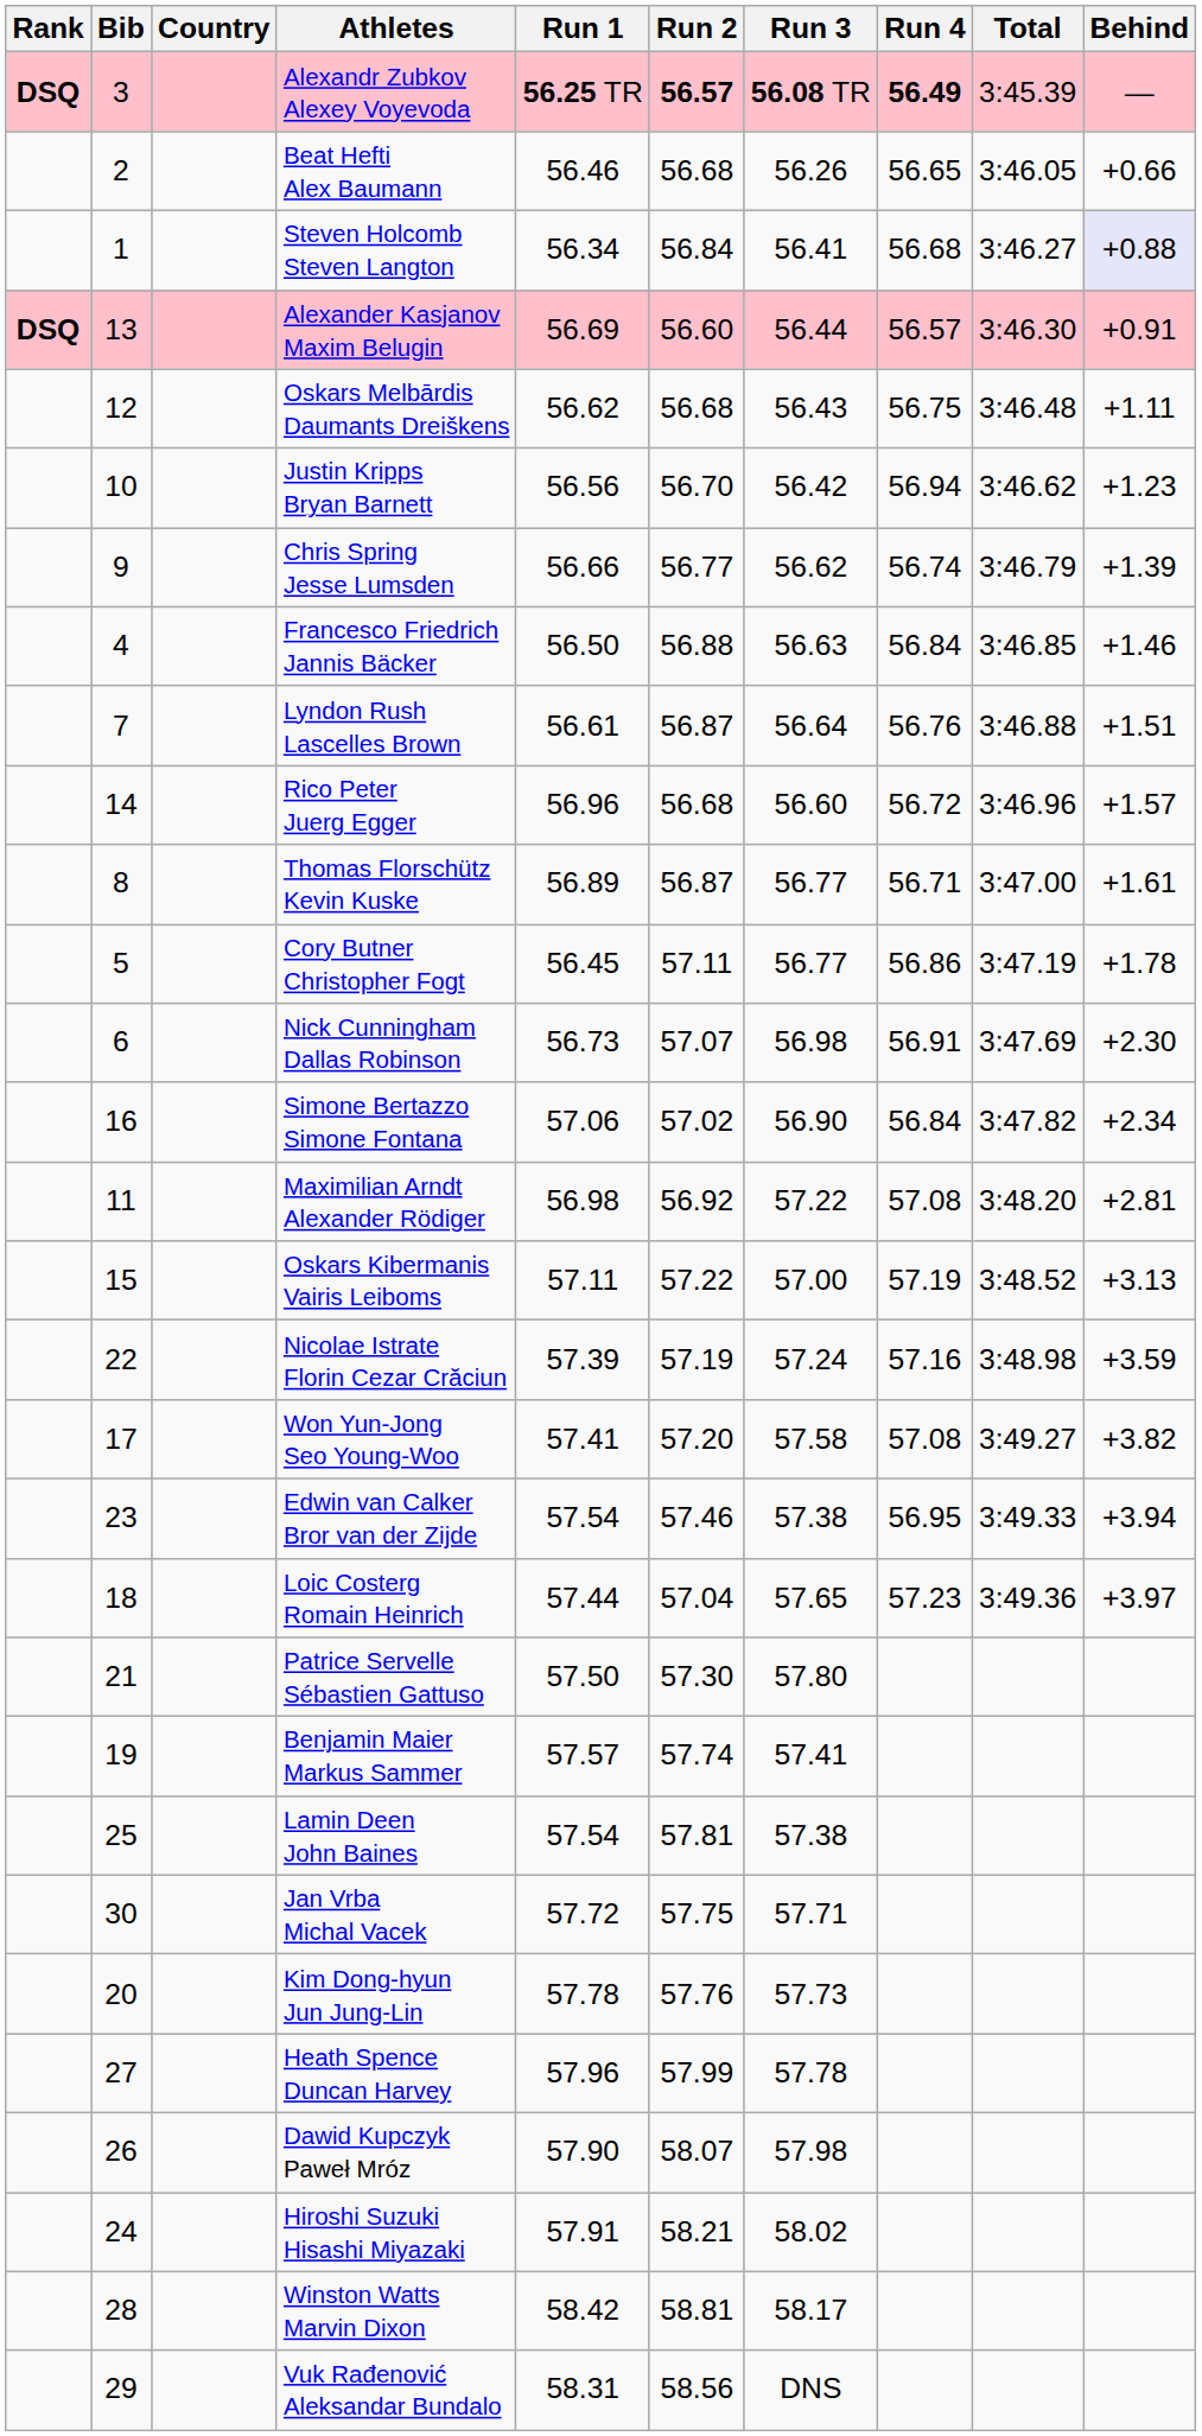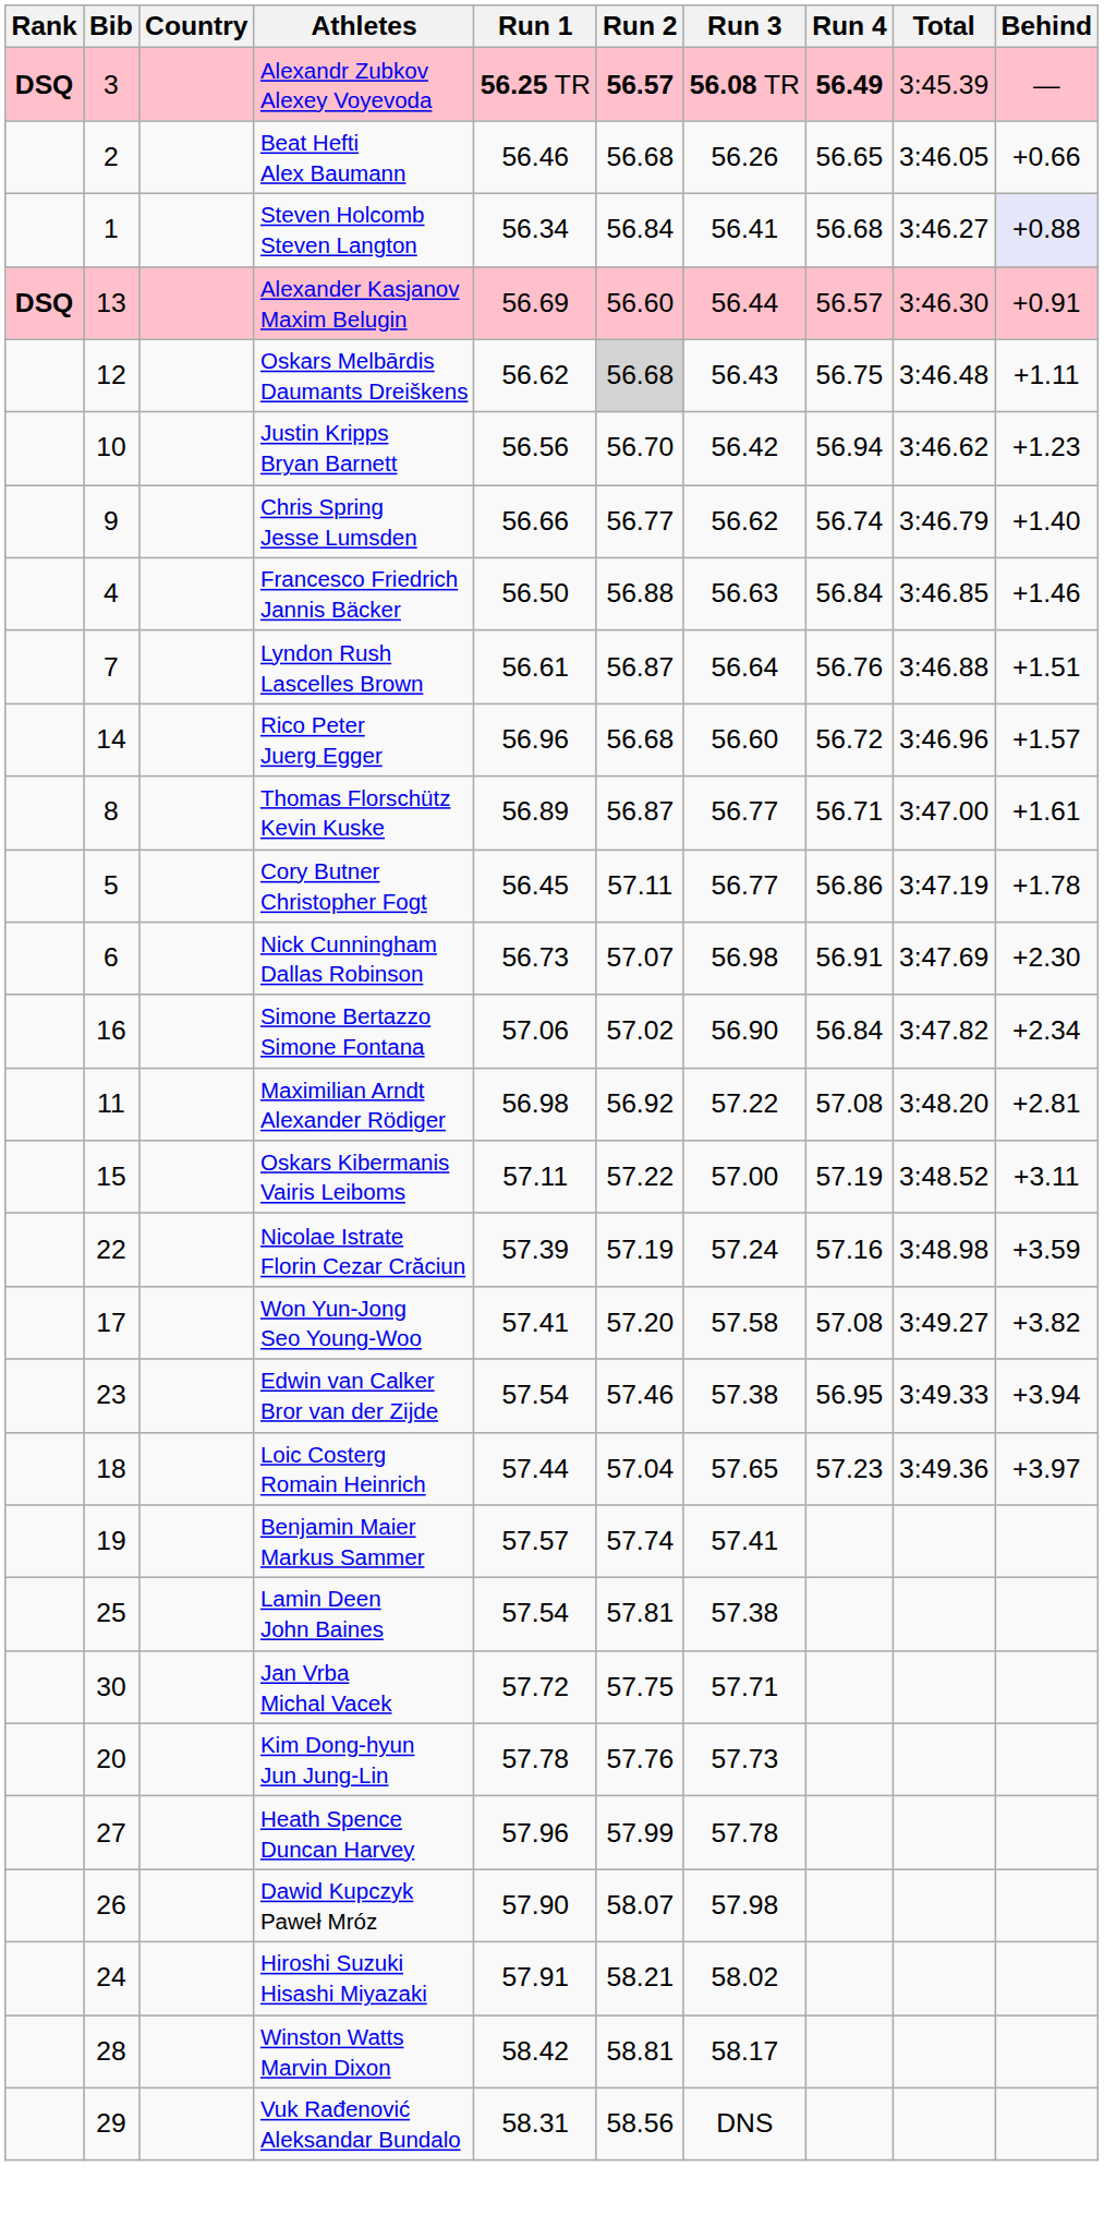 <table class="wikitable sortable" style="text-align:center">
 <tr>
 <th>Rank</th>
 <th>Bib</th>
 <th>Country</th>
 <th>Athletes</th>
 <th>Run 1</th>
 <th>Run 2</th>
 <th>Run 3</th>
 <th>Run 4</th>
 <th>Total</th>
 <th>Behind</th>
 </tr>
 <tr bgcolor=pink>
 <td><strong>DSQ</strong></td>
 <td>3</td>
 <td align="left"></td>
 <td align="left"><small><a href='#'>Alexandr Zubkov</a> <br> <a href='#'>Alexey Voyevoda</a></small></td>
 <td><strong>56.25</strong> TR</td>
 <td><strong>56.57</strong></td>
 <td><strong>56.08</strong> TR</td>
 <td><strong>56.49</strong></td>
 <td>3:45.39</td>
 <td>—</td>
 </tr>
 <tr>
 <td></td>
 <td>2</td>
 <td align="left"></td>
 <td align="left"><small><a href='#'>Beat Hefti</a> <br> <a href='#'>Alex Baumann</a> </small></td>
 <td>56.46</td>
 <td>56.68</td>
 <td>56.26</td>
 <td>56.65</td>
 <td>3:46.05</td>
 <td>+0.66</td>
 </tr>
 <tr>
 <td></td>
 <td>1</td>
 <td align="left"></td>
 <td align="left"><small><a href='#'>Steven Holcomb</a> <br> <a href='#'>Steven Langton</a></small></td>
 <td>56.34</td>
 <td>56.84</td>
 <td>56.41</td>
 <td>56.68</td>
 <td>3:46.27</td>
 <td style="background: lavender;">+0.88</td>
 </tr>
 <tr bgcolor=pink>
 <td><strong>DSQ</strong></td>
 <td>13</td>
 <td align="left"></td>
 <td align="left"><small><a href='#'>Alexander Kasjanov</a> <br> <a href='#'>Maxim Belugin</a></small></td>
 <td>56.69</td>
 <td>56.60</td>
 <td>56.44</td>
 <td>56.57</td>
 <td>3:46.30</td>
 <td>+0.91</td>
 </tr>
 <tr>
 <td></td>
 <td>12</td>
 <td align="left"></td>
 <td align="left"><small><a href='#'>Oskars Melbārdis</a> <br> <a href='#'>Daumants Dreiškens</a> </small></td>
 <td>56.62</td>
-<td>56.68</td>
+<td style="background: lightgrey;">56.68</td>
 <td>56.43</td>
 <td>56.75</td>
 <td>3:46.48</td>
 <td>+1.11</td>
 </tr>
 <tr>
 <td></td>
 <td>10</td>
 <td align="left"></td>
 <td align="left"><small><a href='#'>Justin Kripps</a> <br> <a href='#'>Bryan Barnett</a> </small></td>
 <td>56.56</td>
 <td>56.70</td>
 <td>56.42</td>
 <td>56.94</td>
 <td>3:46.62</td>
 <td>+1.23</td>
 </tr>
 <tr>
 <td></td>
 <td>9</td>
 <td align="left"></td>
 <td align="left"><small><a href='#'>Chris Spring</a> <br> <a href='#'>Jesse Lumsden</a> </small></td>
 <td>56.66</td>
 <td>56.77</td>
 <td>56.62</td>
 <td>56.74</td>
 <td>3:46.79</td>
-<td>+1.39</td>
+<td>+1.40</td>
 </tr>
 <tr>
 <td></td>
 <td>4</td>
 <td align="left"></td>
 <td align="left"><small><a href='#'>Francesco Friedrich</a> <br> <a href='#'>Jannis Bäcker</a></small></td>
 <td>56.50</td>
 <td>56.88</td>
 <td>56.63</td>
 <td>56.84</td>
 <td>3:46.85</td>
 <td>+1.46</td>
 </tr>
 <tr>
 <td></td>
 <td>7</td>
 <td align="left"></td>
 <td align="left"><small><a href='#'>Lyndon Rush</a> <br> <a href='#'>Lascelles Brown</a></small></td>
 <td>56.61</td>
 <td>56.87</td>
 <td>56.64</td>
 <td>56.76</td>
 <td>3:46.88</td>
 <td>+1.51</td>
 </tr>
 <tr>
 <td></td>
 <td>14</td>
 <td align="left"></td>
 <td align="left"><small><a href='#'>Rico Peter</a> <br> <a href='#'>Juerg Egger</a> </small></td>
 <td>56.96</td>
 <td>56.68</td>
 <td>56.60</td>
 <td>56.72</td>
 <td>3:46.96</td>
 <td>+1.57</td>
 </tr>
 <tr>
 <td></td>
 <td>8</td>
 <td align="left"></td>
 <td align="left"><small><a href='#'>Thomas Florschütz</a> <br> <a href='#'>Kevin Kuske</a> </small></td>
 <td>56.89</td>
 <td>56.87</td>
 <td>56.77</td>
 <td>56.71</td>
 <td>3:47.00</td>
 <td>+1.61</td>
 </tr>
 <tr>
 <td></td>
 <td>5</td>
 <td align="left"></td>
 <td align="left"><small><a href='#'>Cory Butner</a> <br> <a href='#'>Christopher Fogt</a></small></td>
 <td>56.45</td>
 <td>57.11</td>
 <td>56.77</td>
 <td>56.86</td>
 <td>3:47.19</td>
 <td>+1.78</td>
 </tr>
 <tr>
 <td></td>
 <td>6</td>
 <td align="left"></td>
 <td align="left"><small><a href='#'>Nick Cunningham</a> <br> <a href='#'>Dallas Robinson</a></small></td>
 <td>56.73</td>
 <td>57.07</td>
 <td>56.98</td>
 <td>56.91</td>
 <td>3:47.69</td>
 <td>+2.30</td>
 </tr>
 <tr>
 <td></td>
 <td>16</td>
 <td align="left"></td>
 <td align="left"><small><a href='#'>Simone Bertazzo</a> <br> <a href='#'>Simone Fontana</a></small></td>
 <td>57.06</td>
 <td>57.02</td>
 <td>56.90</td>
 <td>56.84</td>
 <td>3:47.82</td>
 <td>+2.34</td>
 </tr>
 <tr>
 <td></td>
 <td>11</td>
 <td align="left"></td>
 <td align="left"><small><a href='#'>Maximilian Arndt</a> <br> <a href='#'>Alexander Rödiger</a></small></td>
 <td>56.98</td>
 <td>56.92</td>
 <td>57.22</td>
 <td>57.08</td>
 <td>3:48.20</td>
 <td>+2.81</td>
 </tr>
 <tr>
 <td></td>
 <td>15</td>
 <td align="left"></td>
 <td align="left"><small><a href='#'>Oskars Kibermanis</a> <br> <a href='#'>Vairis Leiboms</a></small></td>
 <td>57.11</td>
 <td>57.22</td>
 <td>57.00</td>
 <td>57.19</td>
 <td>3:48.52</td>
-<td>+3.13</td>
+<td>+3.11</td>
 </tr>
 <tr>
 <td></td>
 <td>22</td>
 <td align="left"></td>
 <td align="left"><small><a href='#'>Nicolae Istrate</a> <br> <a href='#'>Florin Cezar Crăciun</a> </small></td>
 <td>57.39</td>
 <td>57.19</td>
 <td>57.24</td>
 <td>57.16</td>
 <td>3:48.98</td>
 <td>+3.59</td>
 </tr>
 <tr>
 <td></td>
 <td>17</td>
 <td align="left"></td>
 <td align="left"><small><a href='#'>Won Yun-Jong</a> <br> <a href='#'>Seo Young-Woo</a></small></td>
 <td>57.41</td>
 <td>57.20</td>
 <td>57.58</td>
 <td>57.08</td>
 <td>3:49.27</td>
 <td>+3.82</td>
 </tr>
 <tr>
 <td></td>
 <td>23</td>
 <td align="left"></td>
 <td align="left"><small><a href='#'>Edwin van Calker</a> <br> <a href='#'>Bror van der Zijde</a> </small></td>
 <td>57.54</td>
 <td>57.46</td>
 <td>57.38</td>
 <td>56.95</td>
 <td>3:49.33</td>
 <td>+3.94</td>
 </tr>
 <tr>
 <td></td>
 <td>18</td>
 <td align="left"></td>
 <td align="left"><small><a href='#'>Loic Costerg</a> <br> <a href='#'>Romain Heinrich</a></small></td>
 <td>57.44</td>
 <td>57.04</td>
 <td>57.65</td>
 <td>57.23</td>
 <td>3:49.36</td>
 <td>+3.97</td>
-</tr>
-<tr>
-<td></td>
-<td>21</td>
-<td align="left"></td>
-<td align="left"><small><a href='#'>Patrice Servelle</a> <br> <a href='#'>Sébastien Gattuso</a> </small></td>
-<td>57.50</td>
-<td>57.30</td>
-<td>57.80</td>
-<td></td>
-<td></td>
-<td></td>
 </tr>
 <tr>
 <td></td>
 <td>19</td>
 <td align="left"></td>
 <td align="left"><small><a href='#'>Benjamin Maier</a> <br> <a href='#'>Markus Sammer</a></small></td>
 <td>57.57</td>
 <td>57.74</td>
 <td>57.41</td>
 <td></td>
 <td></td>
 <td></td>
 </tr>
 <tr>
 <td></td>
 <td>25</td>
 <td align="left"></td>
 <td align="left"><small><a href='#'>Lamin Deen</a> <br> <a href='#'>John Baines</a></small></td>
 <td>57.54</td>
 <td>57.81</td>
 <td>57.38</td>
 <td></td>
 <td></td>
 <td></td>
 </tr>
 <tr>
 <td></td>
 <td>30</td>
 <td align="left"></td>
 <td align="left"><small><a href='#'>Jan Vrba</a> <br> <a href='#'>Michal Vacek</a></small></td>
 <td>57.72</td>
 <td>57.75</td>
 <td>57.71</td>
 <td></td>
 <td></td>
 <td></td>
 </tr>
 <tr>
 <td></td>
 <td>20</td>
 <td align="left"></td>
 <td align="left"><small><a href='#'>Kim Dong-hyun</a> <br> <a href='#'>Jun Jung-Lin</a></small></td>
 <td>57.78</td>
 <td>57.76</td>
 <td>57.73</td>
 <td></td>
 <td></td>
 <td></td>
 </tr>
 <tr>
 <td></td>
 <td>27</td>
 <td align="left"></td>
 <td align="left"><small><a href='#'>Heath Spence</a> <br> <a href='#'>Duncan Harvey</a></small></td>
 <td>57.96</td>
 <td>57.99</td>
 <td>57.78</td>
 <td></td>
 <td></td>
 <td></td>
 </tr>
 <tr>
 <td></td>
 <td>26</td>
 <td align="left"></td>
 <td align="left"><small><a href='#'>Dawid Kupczyk</a> <br> Paweł Mróz </small></td>
 <td>57.90</td>
 <td>58.07</td>
 <td>57.98</td>
 <td></td>
 <td></td>
 <td></td>
 </tr>
 <tr>
 <td></td>
 <td>24</td>
 <td align="left"></td>
 <td align="left"><small><a href='#'>Hiroshi Suzuki</a> <br> <a href='#'>Hisashi Miyazaki</a></small></td>
 <td>57.91</td>
 <td>58.21</td>
 <td>58.02</td>
 <td></td>
 <td></td>
 <td></td>
 </tr>
 <tr>
 <td></td>
 <td>28</td>
 <td align="left"></td>
 <td align="left"><small><a href='#'>Winston Watts</a> <br> <a href='#'>Marvin Dixon</a></small></td>
 <td>58.42</td>
 <td>58.81</td>
 <td>58.17</td>
 <td></td>
 <td></td>
 <td></td>
 </tr>
 <tr>
 <td></td>
 <td>29</td>
 <td align="left"></td>
 <td align="left"><small><a href='#'>Vuk Rađenović</a> <br> <a href='#'>Aleksandar Bundalo</a></small></td>
 <td>58.31</td>
 <td>58.56</td>
 <td>DNS</td>
 <td></td>
 <td></td>
 <td></td>
 </tr>
 </table>
